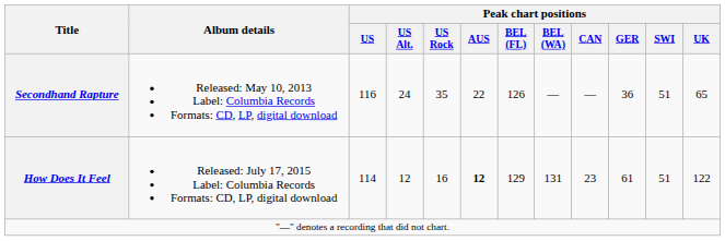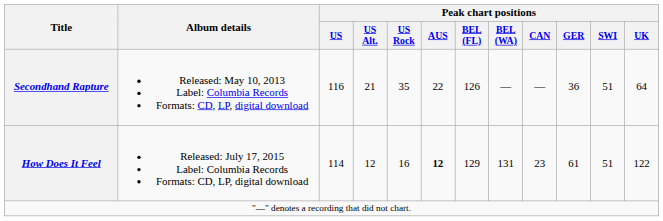 <table class="wikitable plainrowheaders" style="text-align:center;" border="1">
 <tr>
 <th scope="col" rowspan="2" style="width:10em;">Title</th>
 <th scope="col" rowspan="2" style="width:18em;">Album details</th>
 <th scope="col" colspan="10">Peak chart positions</th>
 </tr>
 <tr>
 <th scope="col" style="width:3em;font-size:90%;"><a href='#'>US</a><br></th>
 <th scope="col" style="width:3em;font-size:90%;"><a href='#'>US Alt.</a><br></th>
 <th scope="col" style="width:3em;font-size:90%;"><a href='#'>US Rock</a><br></th>
 <th scope="col" style="width:3em;font-size:90%;"><a href='#'>AUS</a><br></th>
 <th scope="col" style="width:3em;font-size:90%;"><a href='#'>BEL<br>(FL)</a><br></th>
 <th scope="col" style="width:3em;font-size:90%;"><a href='#'>BEL<br>(WA)</a><br></th>
 <th scope="col" style="width:3em;font-size:90%;"><a href='#'>CAN</a><br></th>
 <th scope="col" style="width:3em;font-size:90%;"><a href='#'>GER</a><br></th>
 <th scope="col" style="width:3em;font-size:90%;"><a href='#'>SWI</a><br></th>
 <th scope="col" style="width:3em;font-size:90%;"><a href='#'>UK</a><br></th>
 </tr>
 <tr>
 <th scope="row"><em><a href='#'>Secondhand Rapture</a></em></th>
 <td><br><ul><li>Released: May 10, 2013</li><li>Label: <a href='#'>Columbia Records</a></li><li>Formats: <a href='#'>CD</a>, <a href='#'>LP</a>, <a href='#'>digital download</a></li></ul></td>
 <td>116</td>
-<td>24</td>
+<td>21</td>
 <td>35</td>
 <td>22</td>
 <td>126</td>
 <td>—</td>
 <td>—</td>
 <td>36</td>
 <td>51</td>
-<td>65</td>
+<td>64</td>
 </tr>
 <tr>
 <th scope="row"><em><a href='#'>How Does It Feel</a></em></th>
 <td><br><ul><li>Released: July 17, 2015</li><li>Label: Columbia Records</li><li>Formats: CD, LP, digital download</li></ul></td>
 <td>114</td>
 <td>12</td>
 <td>16</td>
 <td><strong>12</strong></td>
 <td>129</td>
 <td>131</td>
 <td>23</td>
 <td>61</td>
 <td>51</td>
 <td>122</td>
 </tr>
 <tr>
 <td colspan="13" style="font-size:85%;">"—" denotes a recording that did not chart.</td>
 </tr>
 </table>
